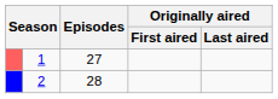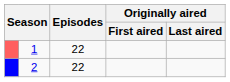 <table class="wikitable plainrowheaders" style="text-align:center;">
 <tr>
 <th colspan="2" rowspan="2">Season</th>
 <th rowspan="2">Episodes</th>
 <th colspan="2">Originally aired</th>
 </tr>
 <tr>
 <th>First aired</th>
 <th>Last aired</th>
 </tr>
 <tr>
 <td style="background: #FF5F5F;"></td>
 <td><a href='#'>1</a></td>
-<td>27</td>
+<td>22</td>
 <td></td>
 <td></td>
 </tr>
 <tr>
 <td style="background: #0000FF;"></td>
 <td><a href='#'>2</a></td>
-<td>28</td>
+<td>22</td>
 <td></td>
 <td></td>
 </tr>
 </table>
